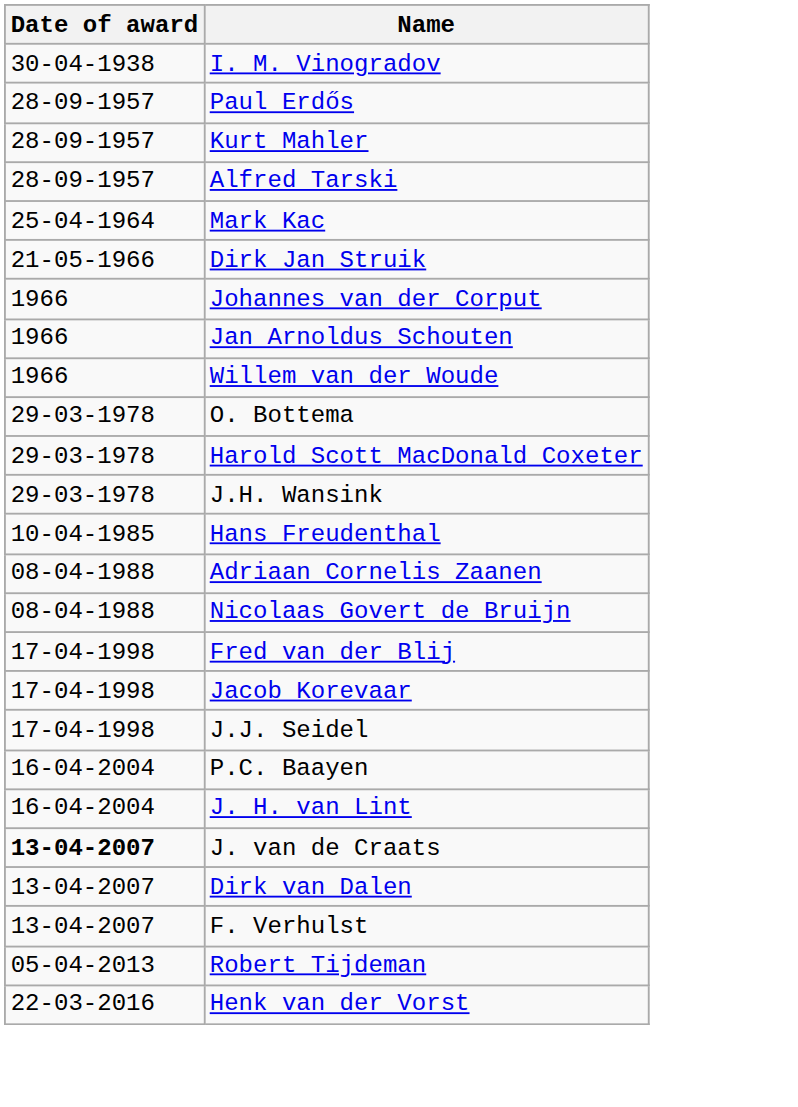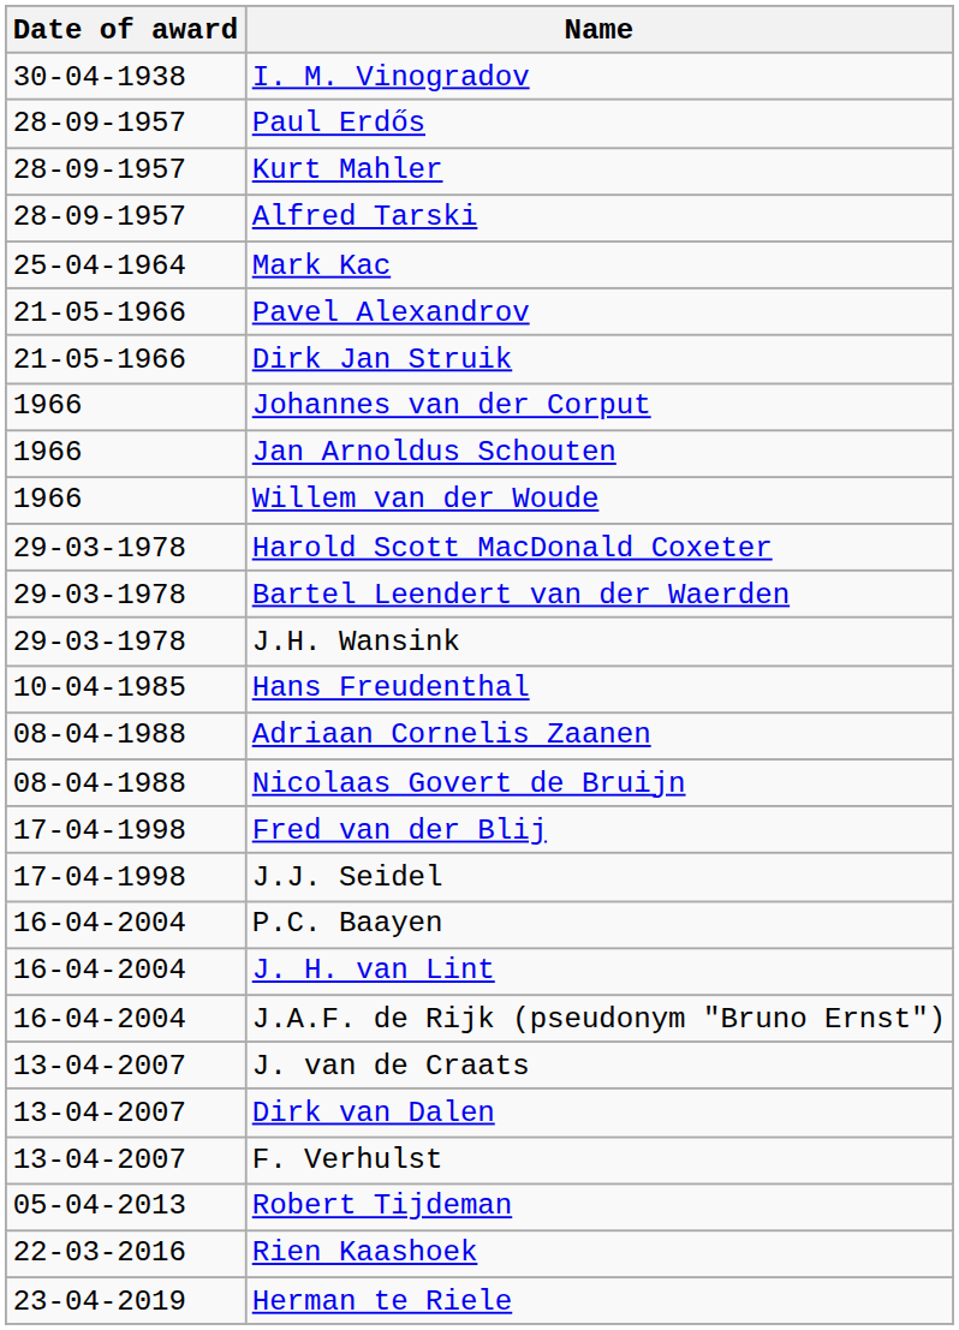 <table class="wikitable">
 <tr>
 <th>Date of award</th>
 <th>Name</th>
 </tr>
 <tr>
 <td>30-04-1938</td>
 <td><a href='#'>I. M. Vinogradov</a></td>
 </tr>
 <tr>
 <td>28-09-1957</td>
 <td><a href='#'>Paul Erdős</a></td>
 </tr>
 <tr>
 <td>28-09-1957</td>
 <td><a href='#'>Kurt Mahler</a></td>
 </tr>
 <tr>
 <td>28-09-1957</td>
 <td><a href='#'>Alfred Tarski</a></td>
 </tr>
 <tr>
 <td>25-04-1964</td>
 <td><a href='#'>Mark Kac</a></td>
 </tr>
 <tr>
 <td>21-05-1966</td>
+<td><a href='#'>Pavel Alexandrov</a></td>
+</tr>
+<tr>
+<td>21-05-1966</td>
 <td><a href='#'>Dirk Jan Struik</a></td>
 </tr>
 <tr>
 <td>1966</td>
 <td><a href='#'>Johannes van der Corput</a></td>
 </tr>
 <tr>
 <td>1966</td>
 <td><a href='#'>Jan Arnoldus Schouten</a></td>
 </tr>
 <tr>
 <td>1966</td>
 <td><a href='#'>Willem van der Woude</a></td>
 </tr>
 <tr>
 <td>29-03-1978</td>
-<td>O. Bottema</td>
+<td><a href='#'>Harold Scott MacDonald Coxeter</a></td>
 </tr>
 <tr>
 <td>29-03-1978</td>
-<td><a href='#'>Harold Scott MacDonald Coxeter</a></td>
+<td><a href='#'>Bartel Leendert van der Waerden</a></td>
 </tr>
 <tr>
 <td>29-03-1978</td>
 <td>J.H. Wansink</td>
 </tr>
 <tr>
 <td>10-04-1985</td>
 <td><a href='#'>Hans Freudenthal</a></td>
 </tr>
 <tr>
 <td>08-04-1988</td>
 <td><a href='#'>Adriaan Cornelis Zaanen</a></td>
 </tr>
 <tr>
 <td>08-04-1988</td>
 <td><a href='#'>Nicolaas Govert de Bruijn</a></td>
 </tr>
 <tr>
 <td>17-04-1998</td>
 <td><a href='#'>Fred van der Blij</a></td>
 </tr>
 <tr>
 <td>17-04-1998</td>
-<td><a href='#'>Jacob Korevaar</a></td>
-</tr>
-<tr>
-<td>17-04-1998</td>
 <td>J.J. Seidel</td>
 </tr>
 <tr>
 <td>16-04-2004</td>
 <td>P.C. Baayen</td>
 </tr>
 <tr>
 <td>16-04-2004</td>
 <td><a href='#'>J. H. van Lint</a></td>
 </tr>
 <tr>
-<td><strong>13-04-2007</strong></td>
+<td>16-04-2004</td>
+<td>J.A.F. de Rijk (pseudonym "Bruno Ernst")</td>
+</tr>
+<tr>
+<td>13-04-2007</td>
 <td>J. van de Craats</td>
 </tr>
 <tr>
 <td>13-04-2007</td>
 <td><a href='#'>Dirk van Dalen</a></td>
 </tr>
 <tr>
 <td>13-04-2007</td>
 <td>F. Verhulst</td>
 </tr>
 <tr>
 <td>05-04-2013</td>
 <td><a href='#'>Robert Tijdeman</a></td>
 </tr>
 <tr>
 <td>22-03-2016</td>
-<td><a href='#'>Henk van der Vorst</a></td>
+<td><a href='#'>Rien Kaashoek</a></td>
+</tr>
+<tr>
+<td>23-04-2019</td>
+<td><a href='#'>Herman te Riele</a></td>
 </tr>
 </table>
